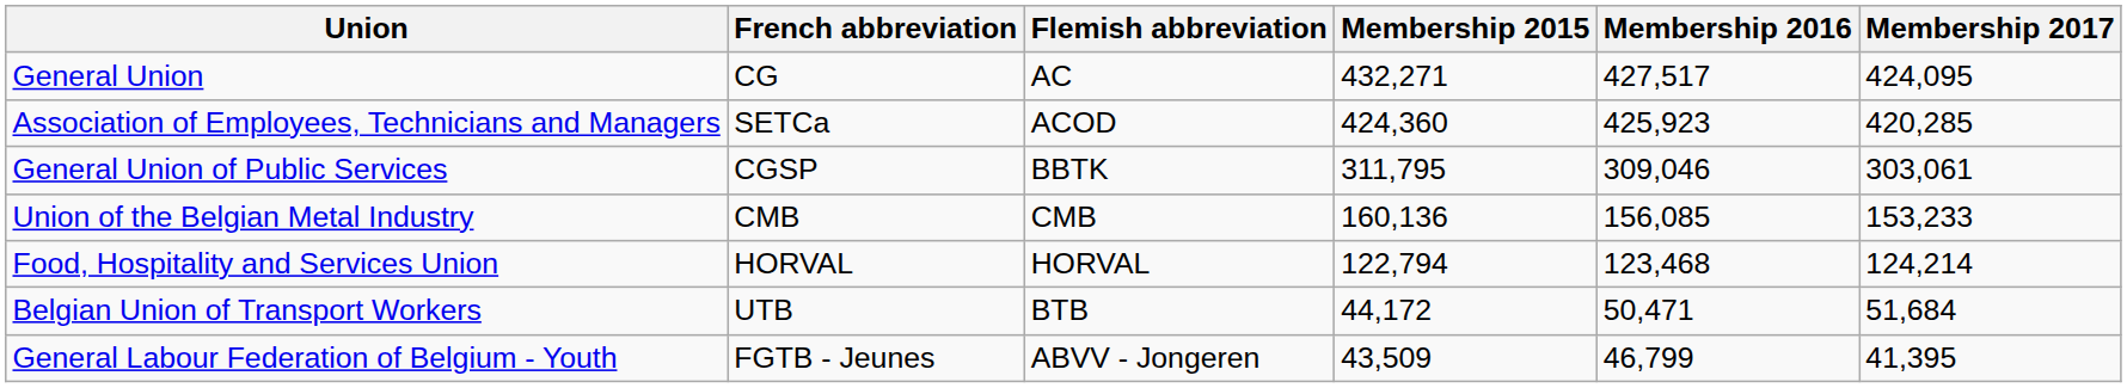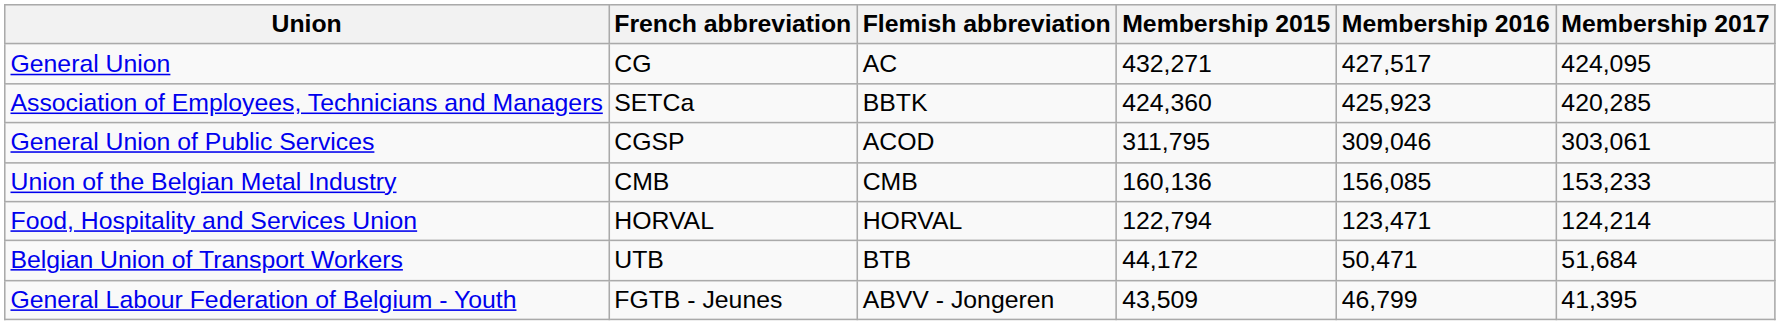 <table class="wikitable sortable">
 <tr>
 <th>Union</th>
 <th>French abbreviation</th>
 <th>Flemish abbreviation</th>
 <th>Membership 2015</th>
 <th>Membership 2016</th>
 <th>Membership 2017</th>
 </tr>
 <tr>
 <td><a href='#'>General Union</a></td>
 <td>CG</td>
 <td>AC</td>
 <td>432,271</td>
 <td>427,517</td>
 <td>424,095</td>
 </tr>
 <tr>
 <td><a href='#'>Association of Employees, Technicians and Managers</a></td>
 <td>SETCa</td>
-<td>ACOD</td>
+<td>BBTK</td>
 <td>424,360</td>
 <td>425,923</td>
 <td>420,285</td>
 </tr>
 <tr>
 <td><a href='#'>General Union of Public Services</a></td>
 <td>CGSP</td>
-<td>BBTK</td>
+<td>ACOD</td>
 <td>311,795</td>
 <td>309,046</td>
 <td>303,061</td>
 </tr>
 <tr>
 <td><a href='#'>Union of the Belgian Metal Industry</a></td>
 <td>CMB</td>
 <td>CMB</td>
 <td>160,136</td>
 <td>156,085</td>
 <td>153,233</td>
 </tr>
 <tr>
 <td><a href='#'>Food, Hospitality and Services Union</a></td>
 <td>HORVAL</td>
 <td>HORVAL</td>
 <td>122,794</td>
-<td>123,468</td>
+<td>123,471</td>
 <td>124,214</td>
 </tr>
 <tr>
 <td><a href='#'>Belgian Union of Transport Workers</a></td>
 <td>UTB</td>
 <td>BTB</td>
 <td>44,172</td>
 <td>50,471</td>
 <td>51,684</td>
 </tr>
 <tr>
 <td><a href='#'>General Labour Federation of Belgium - Youth</a></td>
 <td>FGTB - Jeunes</td>
 <td>ABVV - Jongeren</td>
 <td>43,509</td>
 <td>46,799</td>
 <td>41,395</td>
 </tr>
 </table>
